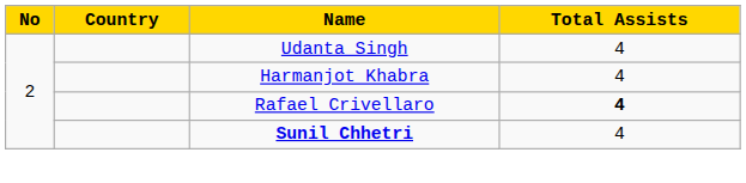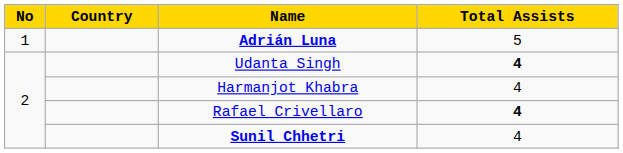 <table class="wikitable" style="font-size:100%; width:43%; text-align:center">
 <tr>
 <th style="background:#FFD700"><span> No</span></th>
 <th style="background:#FFD700"><span> Country</span></th>
 <th style="background:#FFD700"><span> Name</span></th>
 <th style="background:#FFD700"><span> Total Assists</span></th>
 </tr>
 <tr>
+<td>1</td>
+<td></td>
+<td><strong><a href='#'>Adrián Luna</a></strong></td>
+<td>5</td>
+</tr>
+<tr>
 <td rowspan="4">2</td>
 <td></td>
 <td><a href='#'>Udanta Singh</a></td>
-<td>4</td>
+<td><strong>4</strong></td>
 </tr>
 <tr>
 <td></td>
 <td><a href='#'>Harmanjot Khabra</a></td>
 <td>4</td>
 </tr>
 <tr>
 <td></td>
 <td><a href='#'>Rafael Crivellaro</a></td>
 <td><strong>4</strong></td>
 </tr>
 <tr>
 <td></td>
 <td><strong><a href='#'>Sunil Chhetri</a></strong></td>
 <td>4</td>
 </tr>
 </table>
